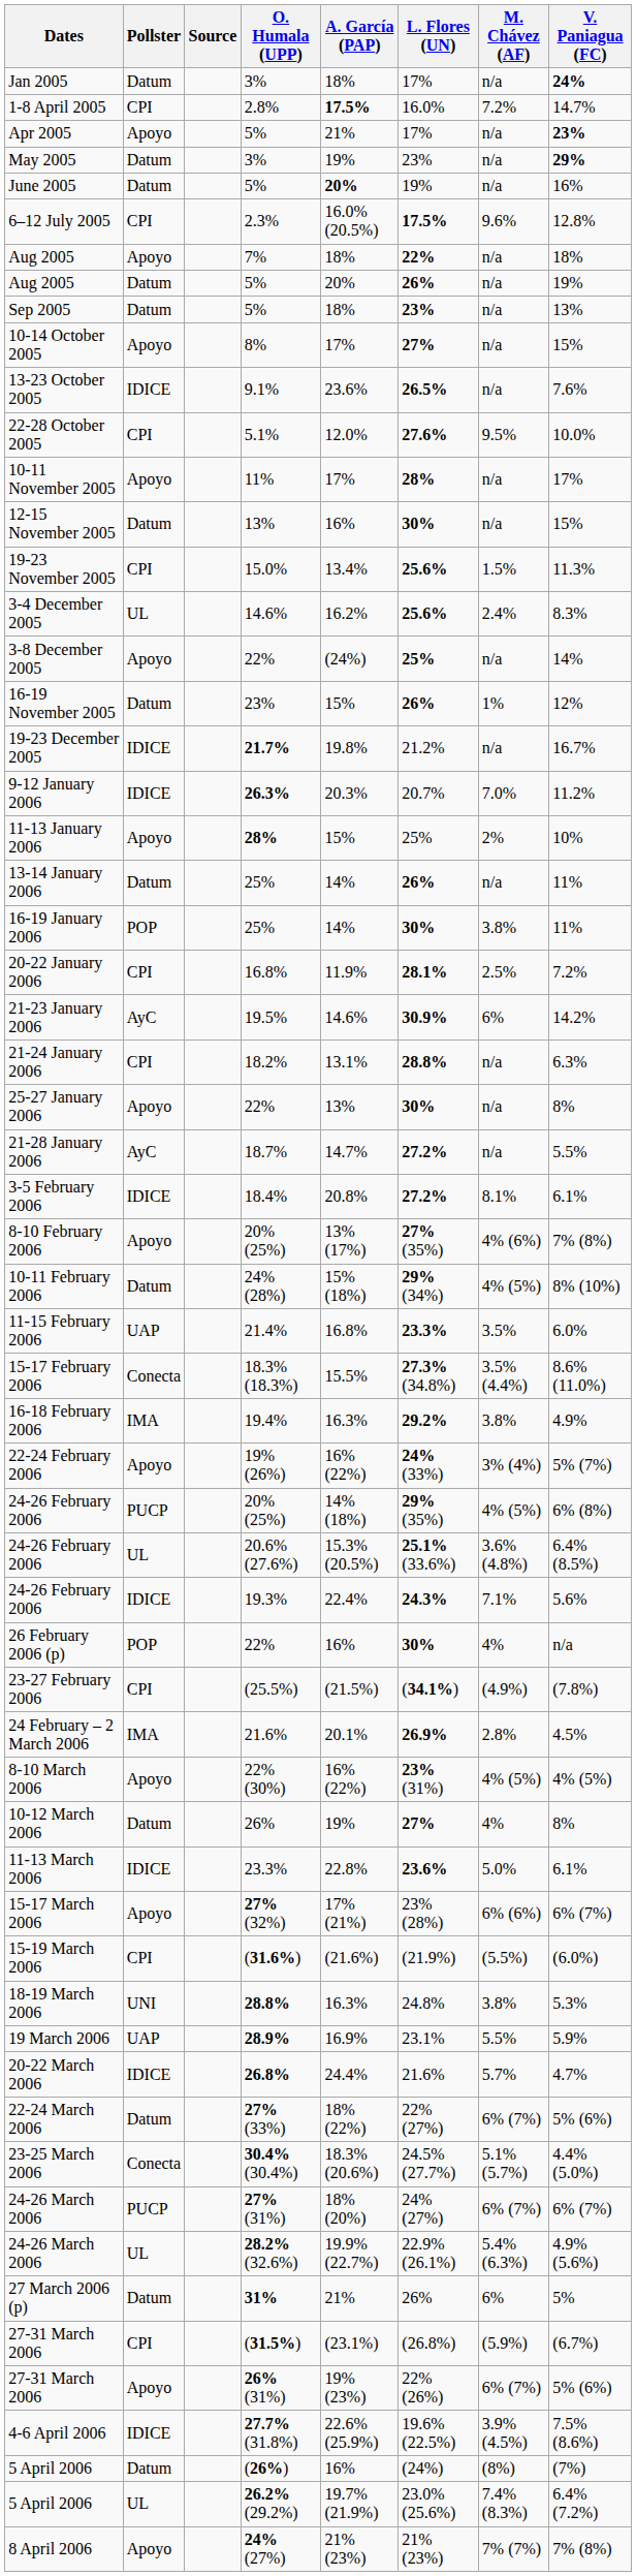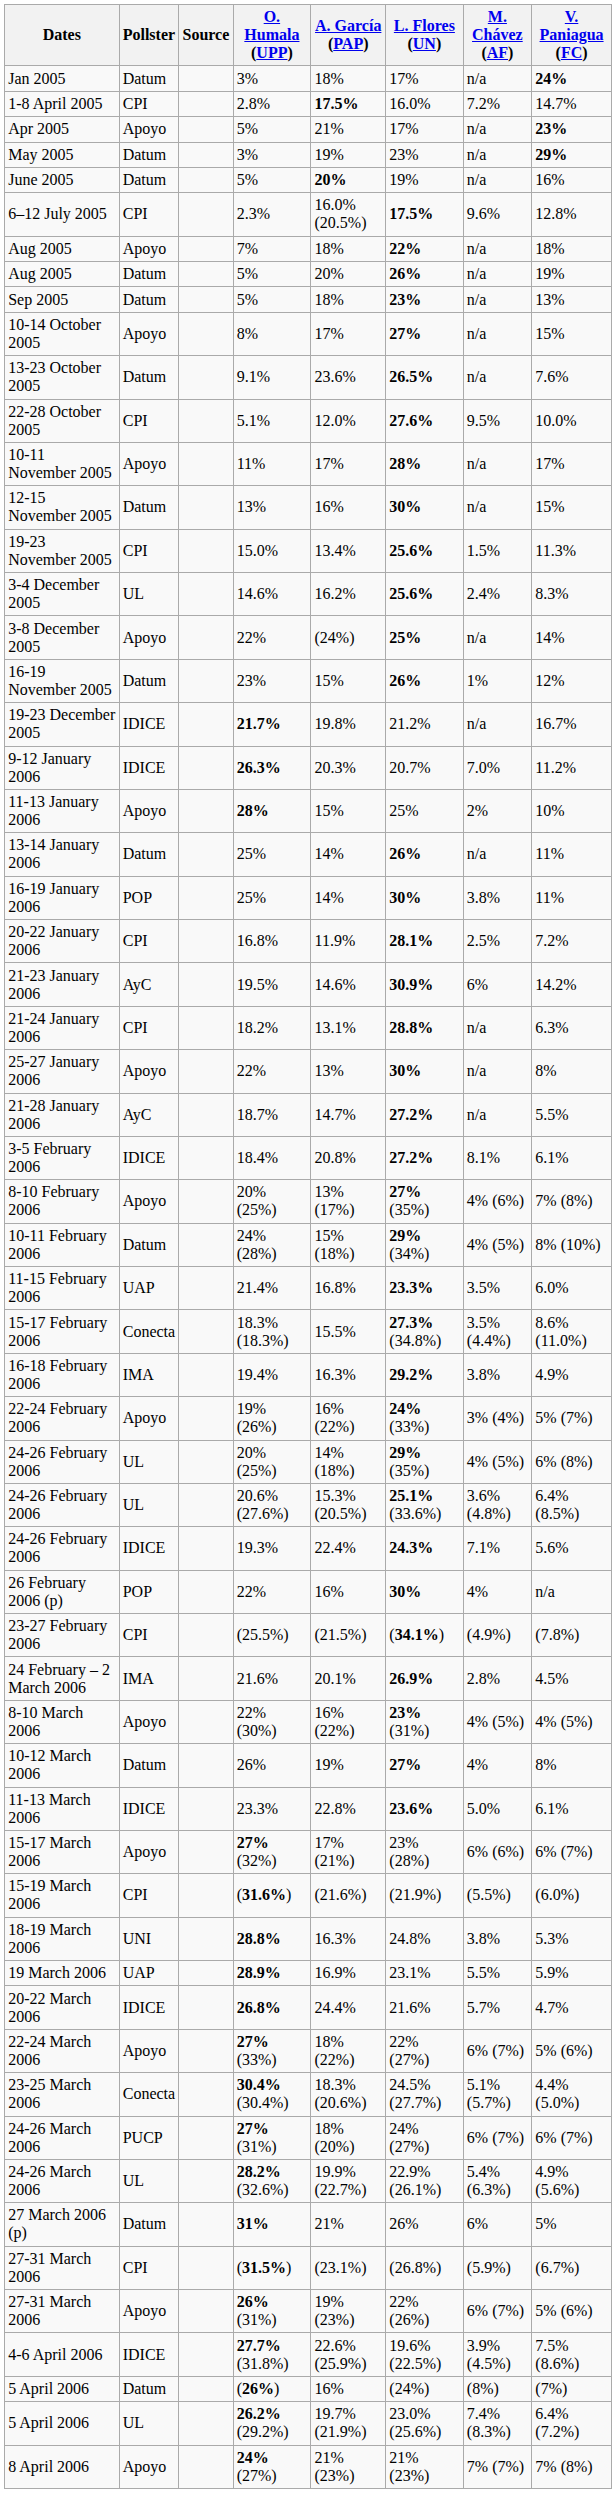 <table class="wikitable">
 <tr>
 <th>Dates</th>
 <th>Pollster</th>
 <th>Source</th>
 <th><a href='#'>O. Humala</a> <br> (<a href='#'>UPP</a>)</th>
 <th><a href='#'>A. García</a> <br> (<a href='#'>PAP</a>)</th>
 <th><a href='#'>L. Flores</a> <br> (<a href='#'>UN</a>)</th>
 <th><a href='#'>M. Chávez</a> <br> (<a href='#'>AF</a>)</th>
 <th><a href='#'>V. Paniagua</a> <br> (<a href='#'>FC</a>)</th>
 </tr>
 <tr>
 <td>Jan 2005</td>
 <td>Datum</td>
 <td></td>
 <td>3%</td>
 <td>18%</td>
 <td>17%</td>
 <td>n/a</td>
 <td><strong>24%</strong></td>
 </tr>
 <tr>
 <td>1-8 April 2005</td>
 <td>CPI</td>
 <td></td>
 <td>2.8%</td>
 <td><strong>17.5%</strong></td>
 <td>16.0%</td>
 <td>7.2%</td>
 <td>14.7%</td>
 </tr>
 <tr>
 <td>Apr 2005</td>
 <td>Apoyo</td>
 <td></td>
 <td>5%</td>
 <td>21%</td>
 <td>17%</td>
 <td>n/a</td>
 <td><strong>23%</strong></td>
 </tr>
 <tr>
 <td>May 2005</td>
 <td>Datum</td>
 <td></td>
 <td>3%</td>
 <td>19%</td>
 <td>23%</td>
 <td>n/a</td>
 <td><strong>29%</strong></td>
 </tr>
 <tr>
 <td>June 2005</td>
 <td>Datum</td>
 <td></td>
 <td>5%</td>
 <td><strong>20%</strong></td>
 <td>19%</td>
 <td>n/a</td>
 <td>16%</td>
 </tr>
 <tr>
 <td>6–12 July 2005</td>
 <td>CPI</td>
 <td></td>
 <td>2.3%</td>
 <td>16.0% (20.5%)</td>
 <td><strong>17.5%</strong></td>
 <td>9.6%</td>
 <td>12.8%</td>
 </tr>
 <tr>
 <td>Aug 2005</td>
 <td>Apoyo</td>
 <td></td>
 <td>7%</td>
 <td>18%</td>
 <td><strong>22%</strong></td>
 <td>n/a</td>
 <td>18%</td>
 </tr>
 <tr>
 <td>Aug 2005</td>
 <td>Datum</td>
 <td></td>
 <td>5%</td>
 <td>20%</td>
 <td><strong>26%</strong></td>
 <td>n/a</td>
 <td>19%</td>
 </tr>
 <tr>
 <td>Sep 2005</td>
 <td>Datum</td>
 <td></td>
 <td>5%</td>
 <td>18%</td>
 <td><strong>23%</strong></td>
 <td>n/a</td>
 <td>13%</td>
 </tr>
 <tr>
 <td>10-14 October 2005</td>
 <td>Apoyo</td>
 <td></td>
 <td>8%</td>
 <td>17%</td>
 <td><strong>27%</strong></td>
 <td>n/a</td>
 <td>15%</td>
 </tr>
 <tr>
 <td>13-23 October 2005</td>
-<td>IDICE</td>
+<td>Datum</td>
 <td></td>
 <td>9.1%</td>
 <td>23.6%</td>
 <td><strong>26.5%</strong></td>
 <td>n/a</td>
 <td>7.6%</td>
 </tr>
 <tr>
 <td>22-28 October 2005</td>
 <td>CPI</td>
 <td></td>
 <td>5.1%</td>
 <td>12.0%</td>
 <td><strong>27.6%</strong></td>
 <td>9.5%</td>
 <td>10.0%</td>
 </tr>
 <tr>
 <td>10-11 November 2005</td>
 <td>Apoyo</td>
 <td></td>
 <td>11%</td>
 <td>17%</td>
 <td><strong>28%</strong></td>
 <td>n/a</td>
 <td>17%</td>
 </tr>
 <tr>
 <td>12-15 November 2005</td>
 <td>Datum</td>
 <td></td>
 <td>13%</td>
 <td>16%</td>
 <td><strong>30%</strong></td>
 <td>n/a</td>
 <td>15%</td>
 </tr>
 <tr>
 <td>19-23 November 2005</td>
 <td>CPI</td>
 <td></td>
 <td>15.0%</td>
 <td>13.4%</td>
 <td><strong>25.6%</strong></td>
 <td>1.5%</td>
 <td>11.3%</td>
 </tr>
 <tr>
 <td>3-4 December 2005</td>
 <td>UL</td>
 <td></td>
 <td>14.6%</td>
 <td>16.2%</td>
 <td><strong>25.6%</strong></td>
 <td>2.4%</td>
 <td>8.3%</td>
 </tr>
 <tr>
 <td>3-8 December 2005</td>
 <td>Apoyo</td>
 <td></td>
 <td>22%</td>
 <td>(24%)</td>
 <td><strong>25%</strong></td>
 <td>n/a</td>
 <td>14%</td>
 </tr>
 <tr>
 <td>16-19 November 2005</td>
 <td>Datum</td>
 <td></td>
 <td>23%</td>
 <td>15%</td>
 <td><strong>26%</strong></td>
 <td>1%</td>
 <td>12%</td>
 </tr>
 <tr>
 <td>19-23 December 2005</td>
 <td>IDICE</td>
 <td></td>
 <td><strong>21.7%</strong></td>
 <td>19.8%</td>
 <td>21.2%</td>
 <td>n/a</td>
 <td>16.7%</td>
 </tr>
 <tr>
 <td>9-12 January 2006</td>
 <td>IDICE</td>
 <td></td>
 <td><strong>26.3%</strong></td>
 <td>20.3%</td>
 <td>20.7%</td>
 <td>7.0%</td>
 <td>11.2%</td>
 </tr>
 <tr>
 <td>11-13 January 2006</td>
 <td>Apoyo</td>
 <td></td>
 <td><strong>28%</strong></td>
 <td>15%</td>
 <td>25%</td>
 <td>2%</td>
 <td>10%</td>
 </tr>
 <tr>
 <td>13-14 January 2006</td>
 <td>Datum</td>
 <td></td>
 <td>25%</td>
 <td>14%</td>
 <td><strong>26%</strong></td>
 <td>n/a</td>
 <td>11%</td>
 </tr>
 <tr>
 <td>16-19 January 2006</td>
 <td>POP</td>
 <td></td>
 <td>25%</td>
 <td>14%</td>
 <td><strong>30%</strong></td>
 <td>3.8%</td>
 <td>11%</td>
 </tr>
 <tr>
 <td>20-22 January 2006</td>
 <td>CPI</td>
 <td></td>
 <td>16.8%</td>
 <td>11.9%</td>
 <td><strong>28.1%</strong></td>
 <td>2.5%</td>
 <td>7.2%</td>
 </tr>
 <tr>
 <td>21-23 January 2006</td>
 <td>AyC</td>
 <td></td>
 <td>19.5%</td>
 <td>14.6%</td>
 <td><strong>30.9%</strong></td>
 <td>6%</td>
 <td>14.2%</td>
 </tr>
 <tr>
 <td>21-24 January 2006</td>
 <td>CPI</td>
 <td></td>
 <td>18.2%</td>
 <td>13.1%</td>
 <td><strong>28.8%</strong></td>
 <td>n/a</td>
 <td>6.3%</td>
 </tr>
 <tr>
 <td>25-27 January 2006</td>
 <td>Apoyo</td>
 <td></td>
 <td>22%</td>
 <td>13%</td>
 <td><strong>30%</strong></td>
 <td>n/a</td>
 <td>8%</td>
 </tr>
 <tr>
 <td>21-28 January 2006</td>
 <td>AyC</td>
 <td></td>
 <td>18.7%</td>
 <td>14.7%</td>
 <td><strong>27.2%</strong></td>
 <td>n/a</td>
 <td>5.5%</td>
 </tr>
 <tr>
 <td>3-5 February 2006</td>
 <td>IDICE</td>
 <td></td>
 <td>18.4%</td>
 <td>20.8%</td>
 <td><strong>27.2%</strong></td>
 <td>8.1%</td>
 <td>6.1%</td>
 </tr>
 <tr>
 <td>8-10 February 2006</td>
 <td>Apoyo</td>
 <td></td>
 <td>20% (25%)</td>
 <td>13% (17%)</td>
 <td><strong>27%</strong> (35%)</td>
 <td>4% (6%)</td>
 <td>7% (8%)</td>
 </tr>
 <tr>
 <td>10-11 February 2006</td>
 <td>Datum</td>
 <td></td>
 <td>24% (28%)</td>
 <td>15% (18%)</td>
 <td><strong>29%</strong> (34%)</td>
 <td>4% (5%)</td>
 <td>8% (10%)</td>
 </tr>
 <tr>
 <td>11-15 February 2006</td>
 <td>UAP</td>
 <td></td>
 <td>21.4%</td>
 <td>16.8%</td>
 <td><strong>23.3%</strong></td>
 <td>3.5%</td>
 <td>6.0%</td>
 </tr>
 <tr>
 <td>15-17 February 2006</td>
 <td>Conecta</td>
 <td></td>
 <td>18.3% (18.3%)</td>
 <td>15.5%</td>
 <td><strong>27.3%</strong> (34.8%)</td>
 <td>3.5% (4.4%)</td>
 <td>8.6% (11.0%)</td>
 </tr>
 <tr>
 <td>16-18 February 2006</td>
 <td>IMA</td>
 <td></td>
 <td>19.4%</td>
 <td>16.3%</td>
 <td><strong>29.2%</strong></td>
 <td>3.8%</td>
 <td>4.9%</td>
 </tr>
 <tr>
 <td>22-24 February 2006</td>
 <td>Apoyo</td>
 <td></td>
 <td>19% (26%)</td>
 <td>16% (22%)</td>
 <td><strong>24%</strong> (33%)</td>
 <td>3% (4%)</td>
 <td>5% (7%)</td>
 </tr>
 <tr>
 <td>24-26 February 2006</td>
-<td>PUCP</td>
+<td>UL</td>
 <td></td>
 <td>20% (25%)</td>
 <td>14% (18%)</td>
 <td><strong>29%</strong> (35%)</td>
 <td>4% (5%)</td>
 <td>6% (8%)</td>
 </tr>
 <tr>
 <td>24-26 February 2006</td>
 <td>UL</td>
 <td></td>
 <td>20.6% (27.6%)</td>
 <td>15.3% (20.5%)</td>
 <td><strong>25.1%</strong> (33.6%)</td>
 <td>3.6% (4.8%)</td>
 <td>6.4% (8.5%)</td>
 </tr>
 <tr>
 <td>24-26 February 2006</td>
 <td>IDICE</td>
 <td></td>
 <td>19.3%</td>
 <td>22.4%</td>
 <td><strong>24.3%</strong></td>
 <td>7.1%</td>
 <td>5.6%</td>
 </tr>
 <tr>
 <td>26 February 2006 (p)</td>
 <td>POP</td>
 <td></td>
 <td>22%</td>
 <td>16%</td>
 <td><strong>30%</strong></td>
 <td>4%</td>
 <td>n/a</td>
 </tr>
 <tr>
 <td>23-27 February 2006</td>
 <td>CPI</td>
 <td></td>
 <td>(25.5%)</td>
 <td>(21.5%)</td>
 <td>(<strong>34.1%</strong>)</td>
 <td>(4.9%)</td>
 <td>(7.8%)</td>
 </tr>
 <tr>
 <td>24 February – 2 March 2006</td>
 <td>IMA</td>
 <td></td>
 <td>21.6%</td>
 <td>20.1%</td>
 <td><strong>26.9%</strong></td>
 <td>2.8%</td>
 <td>4.5%</td>
 </tr>
 <tr>
 <td>8-10 March 2006</td>
 <td>Apoyo</td>
 <td></td>
 <td>22% (30%)</td>
 <td>16% (22%)</td>
 <td><strong>23%</strong> (31%)</td>
 <td>4% (5%)</td>
 <td>4% (5%)</td>
 </tr>
 <tr>
 <td>10-12 March 2006</td>
 <td>Datum</td>
 <td></td>
 <td>26%</td>
 <td>19%</td>
 <td><strong>27%</strong></td>
 <td>4%</td>
 <td>8%</td>
 </tr>
 <tr>
 <td>11-13 March 2006</td>
 <td>IDICE</td>
 <td></td>
 <td>23.3%</td>
 <td>22.8%</td>
 <td><strong>23.6%</strong></td>
 <td>5.0%</td>
 <td>6.1%</td>
 </tr>
 <tr>
 <td>15-17 March 2006</td>
 <td>Apoyo</td>
 <td></td>
 <td><strong>27%</strong> (32%)</td>
 <td>17% (21%)</td>
 <td>23% (28%)</td>
 <td>6% (6%)</td>
 <td>6% (7%)</td>
 </tr>
 <tr>
 <td>15-19 March 2006</td>
 <td>CPI</td>
 <td></td>
 <td>(<strong>31.6%</strong>)</td>
 <td>(21.6%)</td>
 <td>(21.9%)</td>
 <td>(5.5%)</td>
 <td>(6.0%)</td>
 </tr>
 <tr>
 <td>18-19 March 2006</td>
 <td>UNI</td>
 <td></td>
 <td><strong>28.8%</strong></td>
 <td>16.3%</td>
 <td>24.8%</td>
 <td>3.8%</td>
 <td>5.3%</td>
 </tr>
 <tr>
 <td>19 March 2006</td>
 <td>UAP</td>
 <td></td>
 <td><strong>28.9%</strong></td>
 <td>16.9%</td>
 <td>23.1%</td>
 <td>5.5%</td>
 <td>5.9%</td>
 </tr>
 <tr>
 <td>20-22 March 2006</td>
 <td>IDICE</td>
 <td></td>
 <td><strong>26.8%</strong></td>
 <td>24.4%</td>
 <td>21.6%</td>
 <td>5.7%</td>
 <td>4.7%</td>
 </tr>
 <tr>
 <td>22-24 March 2006</td>
-<td>Datum</td>
+<td>Apoyo</td>
 <td></td>
 <td><strong>27%</strong> (33%)</td>
 <td>18% (22%)</td>
 <td>22% (27%)</td>
 <td>6% (7%)</td>
 <td>5% (6%)</td>
 </tr>
 <tr>
 <td>23-25 March 2006</td>
 <td>Conecta</td>
 <td></td>
 <td><strong>30.4%</strong> (30.4%)</td>
 <td>18.3% (20.6%)</td>
 <td>24.5% (27.7%)</td>
 <td>5.1% (5.7%)</td>
 <td>4.4% (5.0%)</td>
 </tr>
 <tr>
 <td>24-26 March 2006</td>
 <td>PUCP</td>
 <td></td>
 <td><strong>27%</strong> (31%)</td>
 <td>18% (20%)</td>
 <td>24% (27%)</td>
 <td>6% (7%)</td>
 <td>6% (7%)</td>
 </tr>
 <tr>
 <td>24-26 March 2006</td>
 <td>UL</td>
 <td></td>
 <td><strong>28.2%</strong> (32.6%)</td>
 <td>19.9% (22.7%)</td>
 <td>22.9% (26.1%)</td>
 <td>5.4% (6.3%)</td>
 <td>4.9% (5.6%)</td>
 </tr>
 <tr>
 <td>27 March 2006 (p)</td>
 <td>Datum</td>
 <td></td>
 <td><strong>31%</strong></td>
 <td>21%</td>
 <td>26%</td>
 <td>6%</td>
 <td>5%</td>
 </tr>
 <tr>
 <td>27-31 March 2006</td>
 <td>CPI</td>
 <td></td>
 <td>(<strong>31.5%</strong>)</td>
 <td>(23.1%)</td>
 <td>(26.8%)</td>
 <td>(5.9%)</td>
 <td>(6.7%)</td>
 </tr>
 <tr>
 <td>27-31 March 2006</td>
 <td>Apoyo</td>
 <td></td>
 <td><strong>26%</strong> (31%)</td>
 <td>19% (23%)</td>
 <td>22% (26%)</td>
 <td>6% (7%)</td>
 <td>5% (6%)</td>
 </tr>
 <tr>
 <td>4-6 April 2006</td>
 <td>IDICE</td>
 <td></td>
 <td><strong>27.7%</strong> (31.8%)</td>
 <td>22.6% (25.9%)</td>
 <td>19.6% (22.5%)</td>
 <td>3.9% (4.5%)</td>
 <td>7.5% (8.6%)</td>
 </tr>
 <tr>
 <td>5 April 2006</td>
 <td>Datum</td>
 <td></td>
 <td>(<strong>26%</strong>)</td>
 <td>16%</td>
 <td>(24%)</td>
 <td>(8%)</td>
 <td>(7%)</td>
 </tr>
 <tr>
 <td>5 April 2006</td>
 <td>UL</td>
 <td></td>
 <td><strong>26.2%</strong> (29.2%)</td>
 <td>19.7% (21.9%)</td>
 <td>23.0% (25.6%)</td>
 <td>7.4% (8.3%)</td>
 <td>6.4% (7.2%)</td>
 </tr>
 <tr>
 <td>8 April 2006</td>
 <td>Apoyo</td>
 <td></td>
 <td><strong>24%</strong> (27%)</td>
 <td>21% (23%)</td>
 <td>21% (23%)</td>
 <td>7% (7%)</td>
 <td>7% (8%)</td>
 </tr>
 <tr>
 </tr>
 </table>
